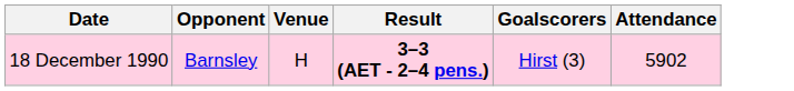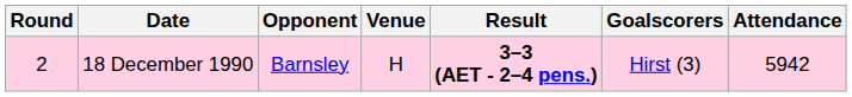 <table class="wikitable" style="font-size:100%; text-align:center">
 <tr>
+<th>Round</th>
 <th>Date</th>
 <th>Opponent</th>
 <th>Venue</th>
 <th>Result</th>
 <th>Goalscorers</th>
 <th>Attendance</th>
 </tr>
 <tr style="background-color: #ffd0e3;">
+<td>2</td>
 <td>18 December 1990</td>
 <td><a href='#'>Barnsley</a></td>
 <td>H</td>
 <td><strong>3–3<br>(AET - 2–4 <a href='#'>pens.</a>)</strong></td>
 <td><a href='#'>Hirst</a> (3)</td>
-<td>5902</td>
+<td>5942</td>
 </tr>
 </table>
